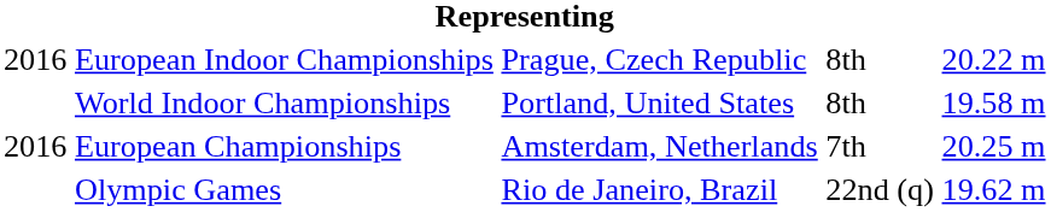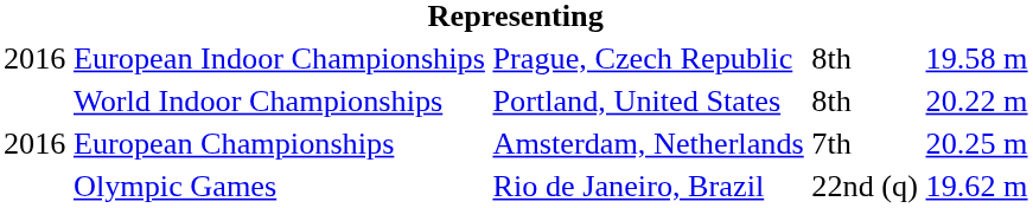 <table>
 <tr>
 <th colspan="5">Representing </th>
 </tr>
 <tr>
 <td>2016</td>
 <td><a href='#'>European Indoor Championships</a></td>
 <td><a href='#'>Prague, Czech Republic</a></td>
 <td>8th</td>
-<td><a href='#'>20.22 m</a></td>
+<td><a href='#'>19.58 m</a></td>
 </tr>
 <tr>
 <td rowspan=3>2016</td>
 <td><a href='#'>World Indoor Championships</a></td>
 <td><a href='#'>Portland, United States</a></td>
 <td>8th</td>
-<td><a href='#'>19.58 m</a></td>
+<td><a href='#'>20.22 m</a></td>
 </tr>
 <tr>
 <td><a href='#'>European Championships</a></td>
 <td><a href='#'>Amsterdam, Netherlands</a></td>
 <td>7th</td>
 <td><a href='#'>20.25 m</a></td>
 </tr>
 <tr>
 <td><a href='#'>Olympic Games</a></td>
 <td><a href='#'>Rio de Janeiro, Brazil</a></td>
 <td>22nd (q)</td>
 <td><a href='#'>19.62 m</a></td>
 </tr>
 </table>
